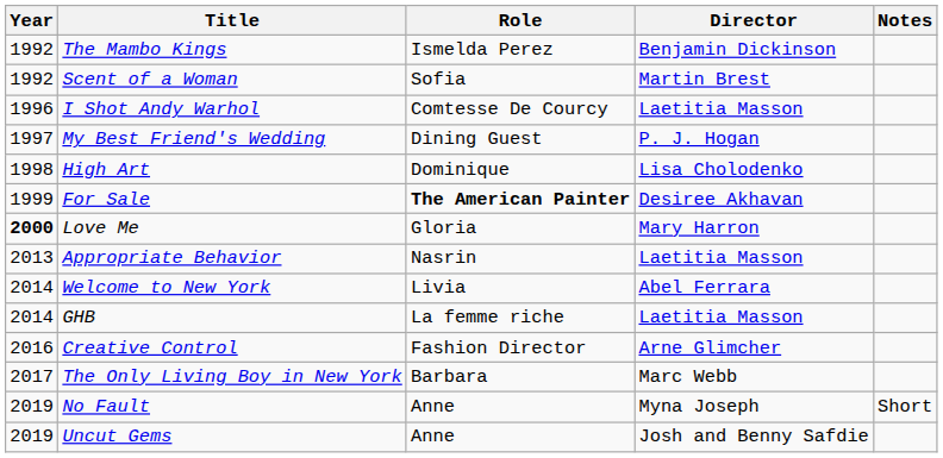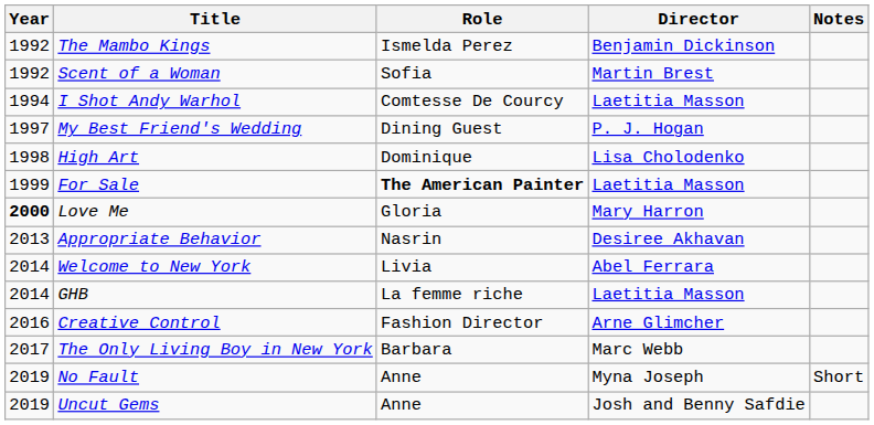 <table class="wikitable sortable">
 <tr>
 <th>Year</th>
 <th>Title</th>
 <th>Role</th>
 <th>Director</th>
 <th>Notes</th>
 </tr>
 <tr>
 <td>1992</td>
 <td><em><a href='#'>The Mambo Kings</a></em></td>
 <td>Ismelda Perez</td>
 <td><a href='#'>Benjamin Dickinson</a></td>
 <td></td>
 </tr>
 <tr>
 <td>1992</td>
 <td><em><a href='#'>Scent of a Woman</a></em></td>
 <td>Sofia</td>
 <td><a href='#'>Martin Brest</a></td>
 <td></td>
 </tr>
 <tr>
-<td>1996</td>
+<td>1994</td>
 <td><em><a href='#'>I Shot Andy Warhol</a></em></td>
 <td>Comtesse De Courcy</td>
 <td><a href='#'>Laetitia Masson</a></td>
 <td></td>
 </tr>
 <tr>
 <td>1997</td>
 <td><em><a href='#'>My Best Friend's Wedding</a></em></td>
 <td>Dining Guest</td>
 <td><a href='#'>P. J. Hogan</a></td>
 <td></td>
 </tr>
 <tr>
 <td>1998</td>
 <td><em><a href='#'>High Art</a></em></td>
 <td>Dominique</td>
 <td><a href='#'>Lisa Cholodenko</a></td>
 <td></td>
 </tr>
 <tr>
 <td>1999</td>
 <td><em><a href='#'>For Sale</a></em></td>
 <td><strong>The American Painter</strong></td>
-<td><a href='#'>Desiree Akhavan</a></td>
+<td><a href='#'>Laetitia Masson</a></td>
 <td></td>
 </tr>
 <tr>
 <td><strong>2000</strong></td>
 <td><em>Love Me</em></td>
 <td>Gloria</td>
 <td><a href='#'>Mary Harron</a></td>
 <td></td>
 </tr>
 <tr>
 <td>2013</td>
 <td><em><a href='#'>Appropriate Behavior</a></em></td>
 <td>Nasrin</td>
-<td><a href='#'>Laetitia Masson</a></td>
+<td><a href='#'>Desiree Akhavan</a></td>
 <td></td>
 </tr>
 <tr>
 <td>2014</td>
 <td><em><a href='#'>Welcome to New York</a></em></td>
 <td>Livia</td>
 <td><a href='#'>Abel Ferrara</a></td>
 <td></td>
 </tr>
 <tr>
 <td>2014</td>
 <td><em>GHB</em></td>
 <td>La femme riche</td>
 <td><a href='#'>Laetitia Masson</a></td>
 <td></td>
 </tr>
 <tr>
 <td>2016</td>
 <td><em><a href='#'>Creative Control</a></em></td>
 <td>Fashion Director</td>
 <td><a href='#'>Arne Glimcher</a></td>
 <td></td>
 </tr>
 <tr>
 <td>2017</td>
 <td><em><a href='#'>The Only Living Boy in New York</a></em></td>
 <td>Barbara</td>
 <td>Marc Webb</td>
 <td></td>
 </tr>
 <tr>
 <td>2019</td>
 <td><em><a href='#'>No Fault</a></em></td>
 <td>Anne</td>
 <td>Myna Joseph</td>
 <td>Short</td>
 </tr>
 <tr>
 <td>2019</td>
 <td><em><a href='#'>Uncut Gems</a></em></td>
 <td>Anne</td>
 <td>Josh and Benny Safdie</td>
 <td></td>
 </tr>
 </table>
